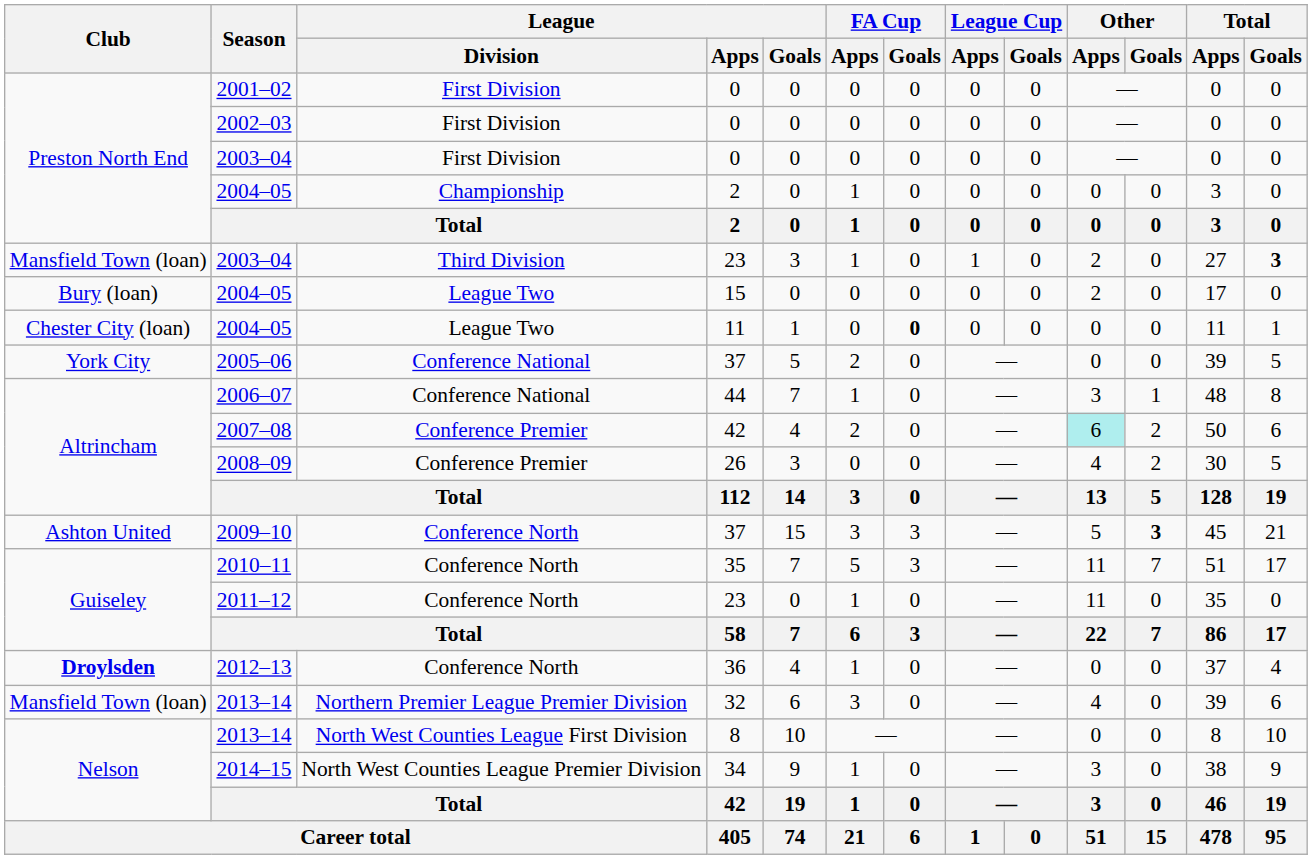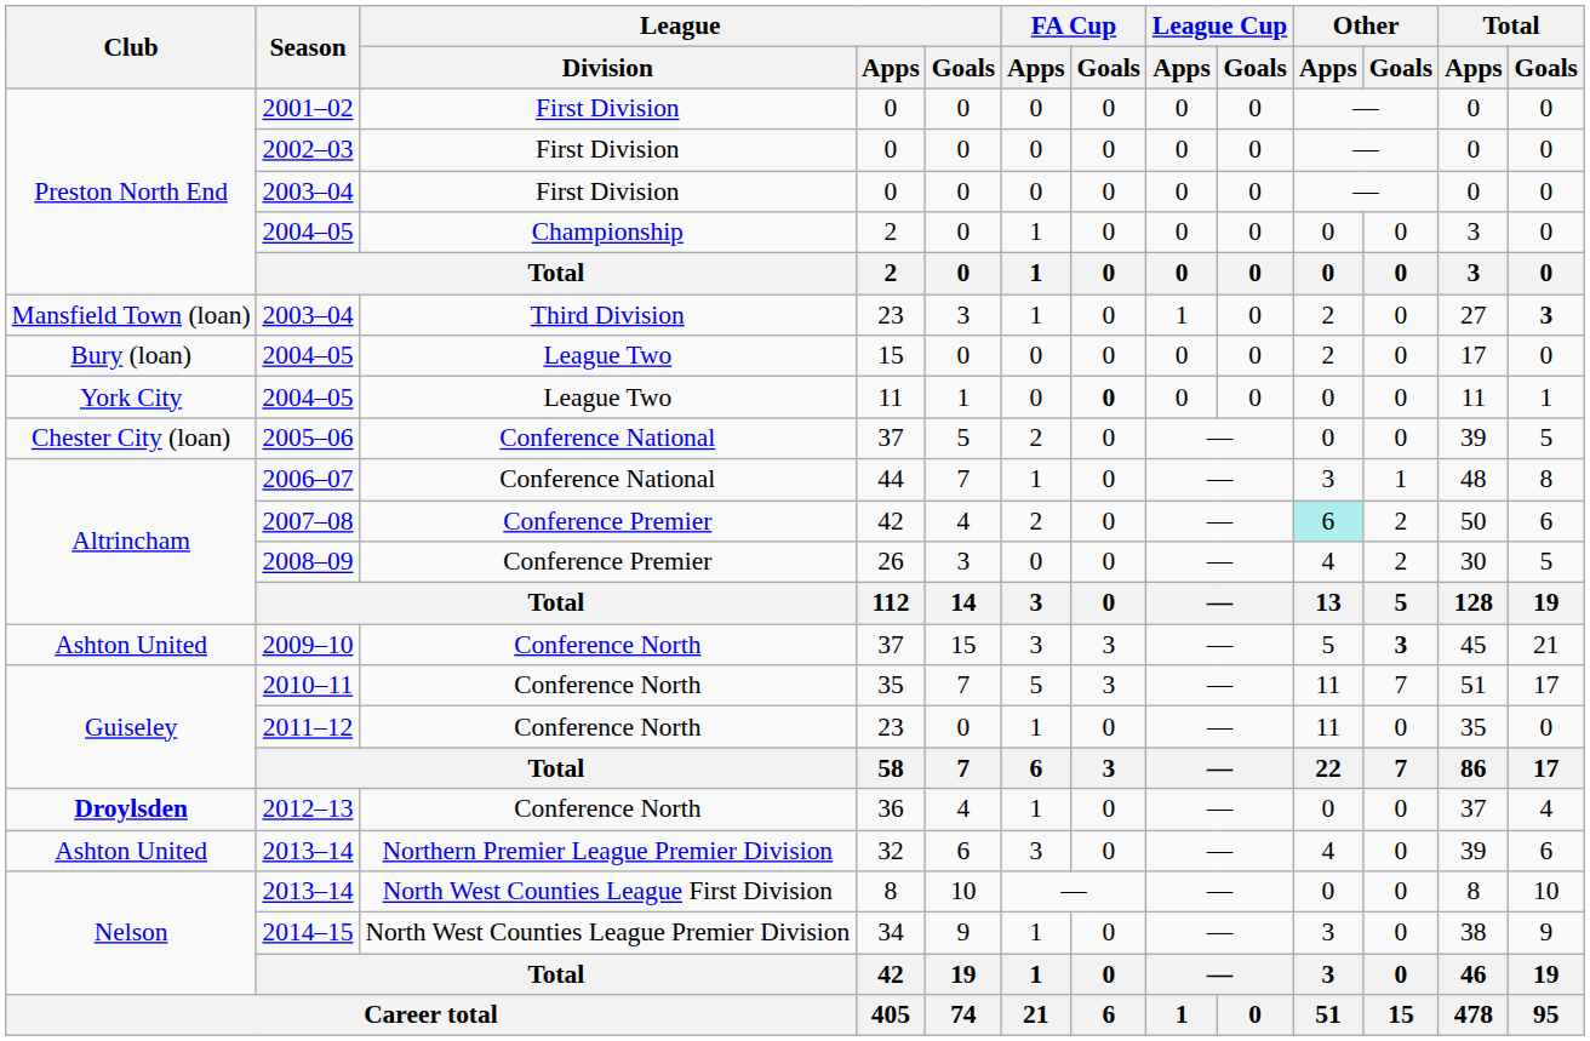 <table class=wikitable style="text-align: center;">
 <tr>
 <th rowspan=2>Club</th>
 <th rowspan=2>Season</th>
 <th colspan=3>League</th>
 <th colspan=2><a href='#'>FA Cup</a></th>
 <th colspan=2><a href='#'>League Cup</a></th>
 <th colspan=2>Other</th>
 <th colspan=2>Total</th>
 </tr>
 <tr>
 <th>Division</th>
 <th>Apps</th>
 <th>Goals</th>
 <th>Apps</th>
 <th>Goals</th>
 <th>Apps</th>
 <th>Goals</th>
 <th>Apps</th>
 <th>Goals</th>
 <th>Apps</th>
 <th>Goals</th>
 </tr>
 <tr>
 <td rowspan=5><a href='#'>Preston North End</a></td>
 <td><a href='#'>2001–02</a></td>
 <td><a href='#'>First Division</a></td>
 <td>0</td>
 <td>0</td>
 <td>0</td>
 <td>0</td>
 <td>0</td>
 <td>0</td>
 <td colspan=2>—</td>
 <td>0</td>
 <td>0</td>
 </tr>
 <tr>
 <td><a href='#'>2002–03</a></td>
 <td>First Division</td>
 <td>0</td>
 <td>0</td>
 <td>0</td>
 <td>0</td>
 <td>0</td>
 <td>0</td>
 <td colspan=2>—</td>
 <td>0</td>
 <td>0</td>
 </tr>
 <tr>
 <td><a href='#'>2003–04</a></td>
 <td>First Division</td>
 <td>0</td>
 <td>0</td>
 <td>0</td>
 <td>0</td>
 <td>0</td>
 <td>0</td>
 <td colspan=2>—</td>
 <td>0</td>
 <td>0</td>
 </tr>
 <tr>
 <td><a href='#'>2004–05</a></td>
 <td><a href='#'>Championship</a></td>
 <td>2</td>
 <td>0</td>
 <td>1</td>
 <td>0</td>
 <td>0</td>
 <td>0</td>
 <td>0</td>
 <td>0</td>
 <td>3</td>
 <td>0</td>
 </tr>
 <tr>
 <th colspan=2>Total</th>
 <th>2</th>
 <th>0</th>
 <th>1</th>
 <th>0</th>
 <th>0</th>
 <th>0</th>
 <th>0</th>
 <th>0</th>
 <th>3</th>
 <th>0</th>
 </tr>
 <tr>
 <td><a href='#'>Mansfield Town</a> (loan)</td>
 <td><a href='#'>2003–04</a></td>
 <td><a href='#'>Third Division</a></td>
 <td>23</td>
 <td>3</td>
 <td>1</td>
 <td>0</td>
 <td>1</td>
 <td>0</td>
 <td>2</td>
 <td>0</td>
 <td>27</td>
 <td><strong>3</strong></td>
 </tr>
 <tr>
 <td><a href='#'>Bury</a> (loan)</td>
 <td><a href='#'>2004–05</a></td>
 <td><a href='#'>League Two</a></td>
 <td>15</td>
 <td>0</td>
 <td>0</td>
 <td>0</td>
 <td>0</td>
 <td>0</td>
 <td>2</td>
 <td>0</td>
 <td>17</td>
 <td>0</td>
 </tr>
 <tr>
-<td><a href='#'>Chester City</a> (loan)</td>
+<td><a href='#'>York City</a></td>
 <td><a href='#'>2004–05</a></td>
 <td>League Two</td>
 <td>11</td>
 <td>1</td>
 <td>0</td>
 <td><strong>0</strong></td>
 <td>0</td>
 <td>0</td>
 <td>0</td>
 <td>0</td>
 <td>11</td>
 <td>1</td>
 </tr>
 <tr>
-<td><a href='#'>York City</a></td>
+<td><a href='#'>Chester City</a> (loan)</td>
 <td><a href='#'>2005–06</a></td>
 <td><a href='#'>Conference National</a></td>
 <td>37</td>
 <td>5</td>
 <td>2</td>
 <td>0</td>
 <td colspan=2>—</td>
 <td>0</td>
 <td>0</td>
 <td>39</td>
 <td>5</td>
 </tr>
 <tr>
 <td rowspan=4><a href='#'>Altrincham</a></td>
 <td><a href='#'>2006–07</a></td>
 <td>Conference National</td>
 <td>44</td>
 <td>7</td>
 <td>1</td>
 <td>0</td>
 <td colspan=2>—</td>
 <td>3</td>
 <td>1</td>
 <td>48</td>
 <td>8</td>
 </tr>
 <tr>
 <td><a href='#'>2007–08</a></td>
 <td><a href='#'>Conference Premier</a></td>
 <td>42</td>
 <td>4</td>
 <td>2</td>
 <td>0</td>
 <td colspan=2>—</td>
 <td style="background: paleturquoise;">6</td>
 <td>2</td>
 <td>50</td>
 <td>6</td>
 </tr>
 <tr>
 <td><a href='#'>2008–09</a></td>
 <td>Conference Premier</td>
 <td>26</td>
 <td>3</td>
 <td>0</td>
 <td>0</td>
 <td colspan=2>—</td>
 <td>4</td>
 <td>2</td>
 <td>30</td>
 <td>5</td>
 </tr>
 <tr>
 <th colspan=2>Total</th>
 <th>112</th>
 <th>14</th>
 <th>3</th>
 <th>0</th>
 <th colspan=2>—</th>
 <th>13</th>
 <th>5</th>
 <th>128</th>
 <th>19</th>
 </tr>
 <tr>
 <td><a href='#'>Ashton United</a></td>
 <td><a href='#'>2009–10</a></td>
 <td><a href='#'>Conference North</a></td>
 <td>37</td>
 <td>15</td>
 <td>3</td>
 <td>3</td>
 <td colspan=2>—</td>
 <td>5</td>
 <td><strong>3</strong></td>
 <td>45</td>
 <td>21</td>
 </tr>
 <tr>
 <td rowspan=3><a href='#'>Guiseley</a></td>
 <td><a href='#'>2010–11</a></td>
 <td>Conference North</td>
 <td>35</td>
 <td>7</td>
 <td>5</td>
 <td>3</td>
 <td colspan=2>—</td>
 <td>11</td>
 <td>7</td>
 <td>51</td>
 <td>17</td>
 </tr>
 <tr>
 <td><a href='#'>2011–12</a></td>
 <td>Conference North</td>
 <td>23</td>
 <td>0</td>
 <td>1</td>
 <td>0</td>
 <td colspan=2>—</td>
 <td>11</td>
 <td>0</td>
 <td>35</td>
 <td>0</td>
 </tr>
 <tr>
 <th colspan=2>Total</th>
 <th>58</th>
 <th>7</th>
 <th>6</th>
 <th>3</th>
 <th colspan=2>—</th>
 <th>22</th>
 <th>7</th>
 <th>86</th>
 <th>17</th>
 </tr>
 <tr>
 <td><strong><a href='#'>Droylsden</a></strong></td>
 <td><a href='#'>2012–13</a></td>
 <td>Conference North</td>
 <td>36</td>
 <td>4</td>
 <td>1</td>
 <td>0</td>
 <td colspan=2>—</td>
 <td>0</td>
 <td>0</td>
 <td>37</td>
 <td>4</td>
 </tr>
 <tr>
-<td><a href='#'>Mansfield Town</a> (loan)</td>
+<td><a href='#'>Ashton United</a></td>
 <td><a href='#'>2013–14</a></td>
 <td><a href='#'>Northern Premier League Premier Division</a></td>
 <td>32</td>
 <td>6</td>
 <td>3</td>
 <td>0</td>
 <td colspan=2>—</td>
 <td>4</td>
 <td>0</td>
 <td>39</td>
 <td>6</td>
 </tr>
 <tr>
 <td rowspan=3><a href='#'>Nelson</a></td>
 <td><a href='#'>2013–14</a></td>
 <td><a href='#'>North West Counties League</a> First Division</td>
 <td>8</td>
 <td>10</td>
 <td colspan=2>—</td>
 <td colspan=2>—</td>
 <td>0</td>
 <td>0</td>
 <td>8</td>
 <td>10</td>
 </tr>
 <tr>
 <td><a href='#'>2014–15</a></td>
 <td>North West Counties League Premier Division</td>
 <td>34</td>
 <td>9</td>
 <td>1</td>
 <td>0</td>
 <td colspan=2>—</td>
 <td>3</td>
 <td>0</td>
 <td>38</td>
 <td>9</td>
 </tr>
 <tr>
 <th colspan=2>Total</th>
 <th>42</th>
 <th>19</th>
 <th>1</th>
 <th>0</th>
 <th colspan=2>—</th>
 <th>3</th>
 <th>0</th>
 <th>46</th>
 <th>19</th>
 </tr>
 <tr>
 <th colspan=3>Career total</th>
 <th>405</th>
 <th>74</th>
 <th>21</th>
 <th>6</th>
 <th>1</th>
 <th>0</th>
 <th>51</th>
 <th>15</th>
 <th>478</th>
 <th>95</th>
 </tr>
 </table>
